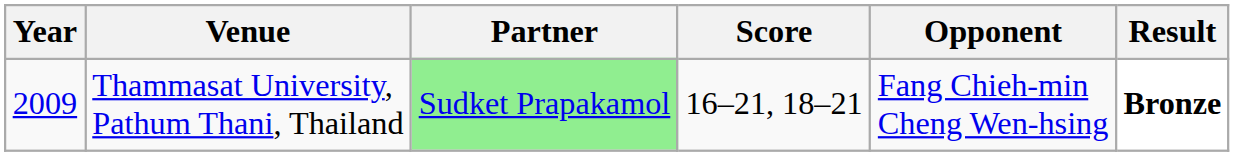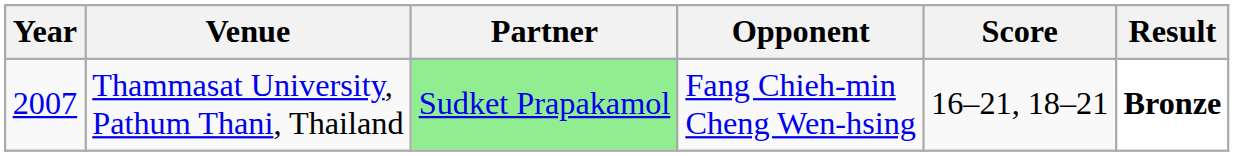 <table class="sortable wikitable" style="font-size: 90%;">
 <tr>
 <th>Year</th>
 <th>Venue</th>
 <th>Partner</th>
+<th>Opponent</th>
 <th>Score</th>
-<th>Opponent</th>
 <th>Result</th>
 </tr>
 <tr>
-<td align="center"><a href='#'>2009</a></td>
+<td align="center"><a href='#'>2007</a></td>
 <td align="left"><a href='#'>Thammasat University</a>,<br><a href='#'>Pathum Thani</a>, Thailand</td>
 <td align="left" style="background: lightgreen;"> <a href='#'>Sudket Prapakamol</a></td>
+<td align="left"> <a href='#'>Fang Chieh-min</a><br> <a href='#'>Cheng Wen-hsing</a></td>
 <td align="left">16–21, 18–21</td>
-<td align="left"> <a href='#'>Fang Chieh-min</a><br> <a href='#'>Cheng Wen-hsing</a></td>
 <td style="text-align:left; background:white"> <strong>Bronze</strong></td>
 </tr>
 </table>
